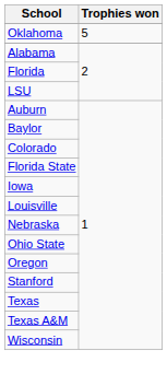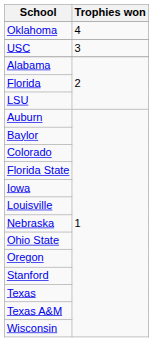 <table class="wikitable sortable">
 <tr>
 <th>School</th>
 <th>Trophies won</th>
 </tr>
 <tr>
 </tr>
 <tr>
 <td><a href='#'>Oklahoma</a></td>
-<td>5</td>
+<td>4</td>
 </tr>
 <tr>
+</tr>
+<tr>
+<td><a href='#'>USC</a></td>
+<td>3</td>
 </tr>
 <tr>
 </tr>
 <tr>
 <td><a href='#'>Alabama</a></td>
 <td rowspan="3">2</td>
 </tr>
 <tr>
 <td><a href='#'>Florida</a></td>
 </tr>
 <tr>
 <td><a href='#'>LSU</a></td>
 </tr>
 <tr>
 <td><a href='#'>Auburn</a></td>
 <td rowspan="13">1</td>
 </tr>
 <tr>
 <td><a href='#'>Baylor</a></td>
 </tr>
 <tr>
 <td><a href='#'>Colorado</a></td>
 </tr>
 <tr>
 <td><a href='#'>Florida State</a></td>
 </tr>
 <tr>
 <td><a href='#'>Iowa</a></td>
 </tr>
 <tr>
 <td><a href='#'>Louisville</a></td>
 </tr>
 <tr>
 <td><a href='#'>Nebraska</a></td>
 </tr>
 <tr>
 <td><a href='#'>Ohio State</a></td>
 </tr>
 <tr>
 <td><a href='#'>Oregon</a></td>
 </tr>
 <tr>
 <td><a href='#'>Stanford</a></td>
 </tr>
 <tr>
 <td><a href='#'>Texas</a></td>
 </tr>
 <tr>
 <td><a href='#'>Texas A&M</a></td>
 </tr>
 <tr>
 <td><a href='#'>Wisconsin</a></td>
 </tr>
 </table>
